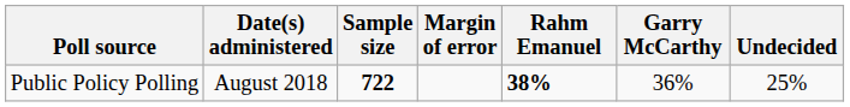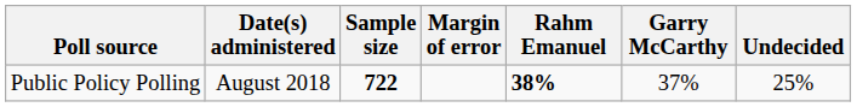 <table class="wikitable">
 <tr valign=bottom>
 <th>Poll source</th>
 <th>Date(s)<br>administered</th>
 <th>Sample<br>size</th>
 <th>Margin<br>of error</th>
 <th style="width:75px;">Rahm<br>Emanuel</th>
 <th style="width:75px;">Garry<br>McCarthy</th>
 <th style="width:75px;">Undecided</th>
 </tr>
 <tr>
 <td>Public Policy Polling</td>
 <td align=center>August 2018</td>
 <td align=center><strong>722</strong></td>
 <td align=center></td>
 <td><strong>38%</strong></td>
-<td align=center>36%</td>
+<td align=center>37%</td>
 <td align=center>25%</td>
 </tr>
 </table>
